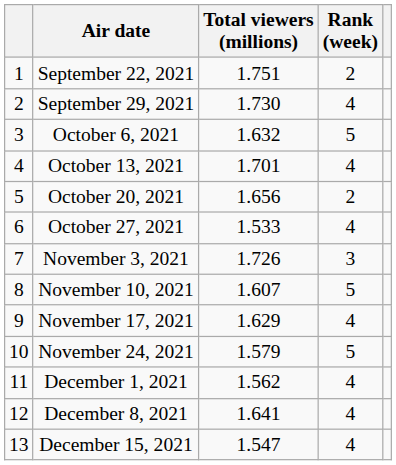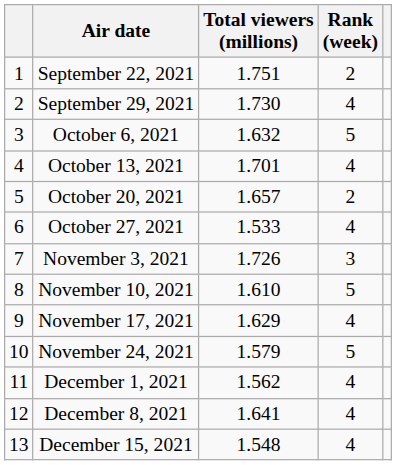 <table class="wikitable sortable" style="text-align:center;">
 <tr>
 <th></th>
 <th>Air date</th>
 <th>Total viewers<br>(millions)</th>
 <th>Rank<br>(week)</th>
 <th></th>
 </tr>
 <tr>
 <td>1</td>
 <td>September 22, 2021</td>
 <td>1.751</td>
 <td>2</td>
 <td></td>
 </tr>
 <tr>
 <td>2</td>
 <td>September 29, 2021</td>
 <td>1.730</td>
 <td>4</td>
 <td></td>
 </tr>
 <tr>
 <td>3</td>
 <td>October 6, 2021</td>
 <td>1.632</td>
 <td>5</td>
 <td></td>
 </tr>
 <tr>
 <td>4</td>
 <td>October 13, 2021</td>
 <td>1.701</td>
 <td>4</td>
 <td></td>
 </tr>
 <tr>
 <td>5</td>
 <td>October 20, 2021</td>
-<td>1.656</td>
+<td>1.657</td>
 <td>2</td>
 <td></td>
 </tr>
 <tr>
 <td>6</td>
 <td>October 27, 2021</td>
 <td>1.533</td>
 <td>4</td>
 <td></td>
 </tr>
 <tr>
 <td>7</td>
 <td>November 3, 2021</td>
 <td>1.726</td>
 <td>3</td>
 <td></td>
 </tr>
 <tr>
 <td>8</td>
 <td>November 10, 2021</td>
-<td>1.607</td>
+<td>1.610</td>
 <td>5</td>
 <td></td>
 </tr>
 <tr>
 <td>9</td>
 <td>November 17, 2021</td>
 <td>1.629</td>
 <td>4</td>
 <td></td>
 </tr>
 <tr>
 <td>10</td>
 <td>November 24, 2021</td>
 <td>1.579</td>
 <td>5</td>
 <td></td>
 </tr>
 <tr>
 <td>11</td>
 <td>December 1, 2021</td>
 <td>1.562</td>
 <td>4</td>
 <td></td>
 </tr>
 <tr>
 <td>12</td>
 <td>December 8, 2021</td>
 <td>1.641</td>
 <td>4</td>
 <td></td>
 </tr>
 <tr>
 <td>13</td>
 <td>December 15, 2021</td>
-<td>1.547</td>
+<td>1.548</td>
 <td>4</td>
 <td></td>
 </tr>
 </table>
